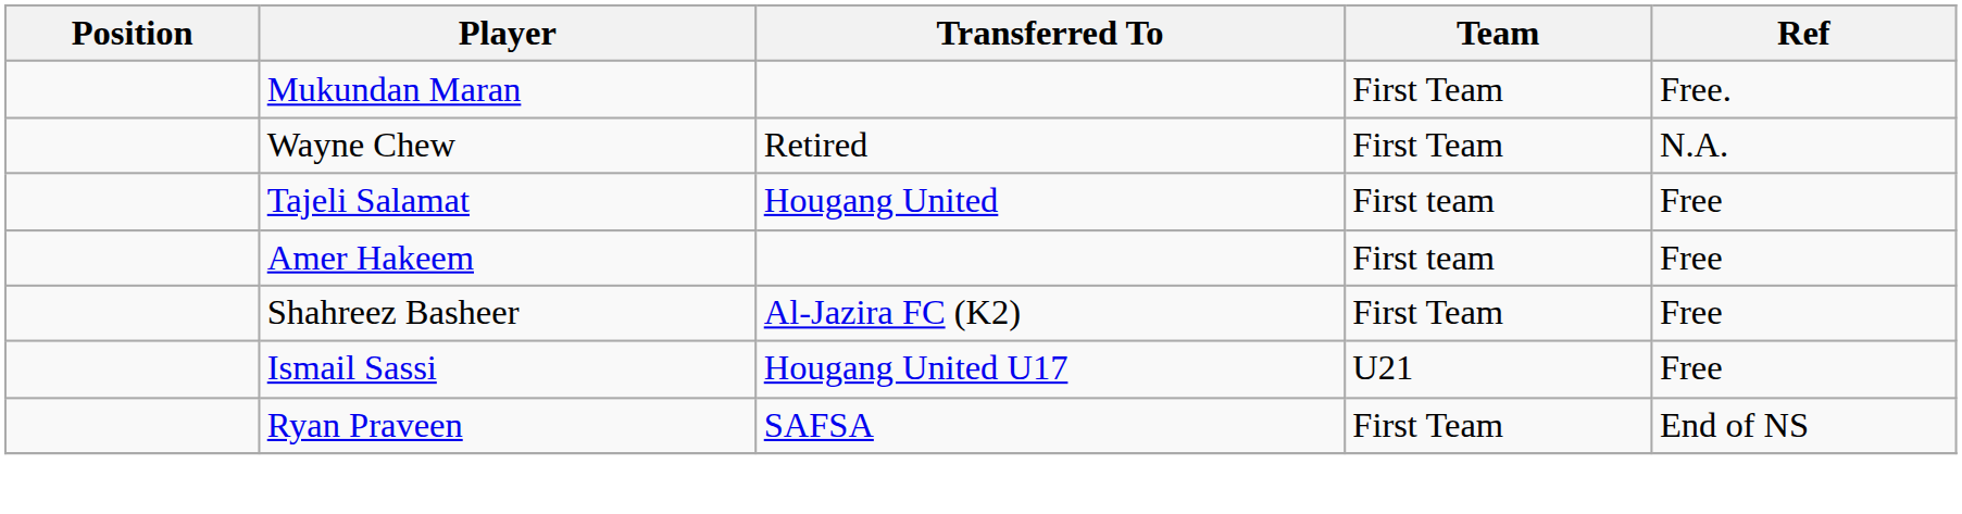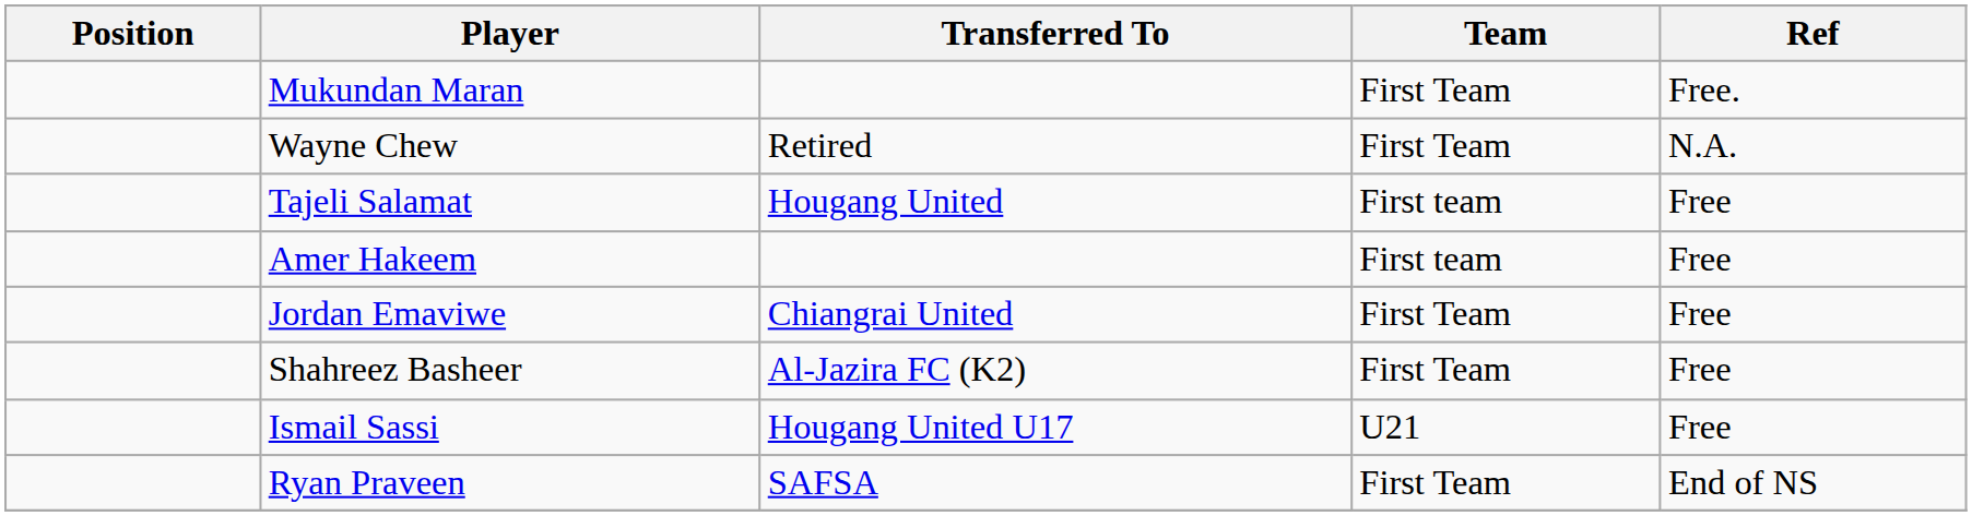 <table class="wikitable sortable" style="width:70%; text-align:center; font-size:100%; text-align:left;">
 <tr>
 <th>Position</th>
 <th>Player</th>
 <th>Transferred To</th>
 <th>Team</th>
 <th>Ref</th>
 </tr>
 <tr>
 <td></td>
 <td> <a href='#'>Mukundan Maran</a></td>
 <td></td>
 <td>First Team</td>
 <td>Free.</td>
 </tr>
 <tr>
 <td></td>
 <td> Wayne Chew</td>
 <td>Retired</td>
 <td>First Team</td>
 <td>N.A.</td>
 </tr>
 <tr>
 <td></td>
 <td> <a href='#'>Tajeli Salamat</a></td>
 <td> <a href='#'>Hougang United</a></td>
 <td>First team</td>
 <td>Free</td>
 </tr>
 <tr>
 <td></td>
 <td> <a href='#'>Amer Hakeem</a></td>
 <td></td>
 <td>First team</td>
 <td>Free</td>
 </tr>
 <tr>
 <td></td>
+<td> <a href='#'>Jordan Emaviwe</a></td>
+<td> <a href='#'>Chiangrai United</a></td>
+<td>First Team</td>
+<td>Free</td>
+</tr>
+<tr>
+<td></td>
 <td> Shahreez Basheer</td>
 <td> <a href='#'>Al-Jazira FC</a> (K2)</td>
 <td>First Team</td>
 <td>Free</td>
 </tr>
 <tr>
 <td></td>
 <td> <a href='#'>Ismail Sassi</a></td>
 <td> <a href='#'>Hougang United U17</a></td>
 <td>U21</td>
 <td>Free</td>
 </tr>
 <tr>
 <td></td>
 <td> <a href='#'>Ryan Praveen</a></td>
 <td> <a href='#'>SAFSA</a></td>
 <td>First Team</td>
 <td>End of NS</td>
 </tr>
 <tr>
 </tr>
 </table>
